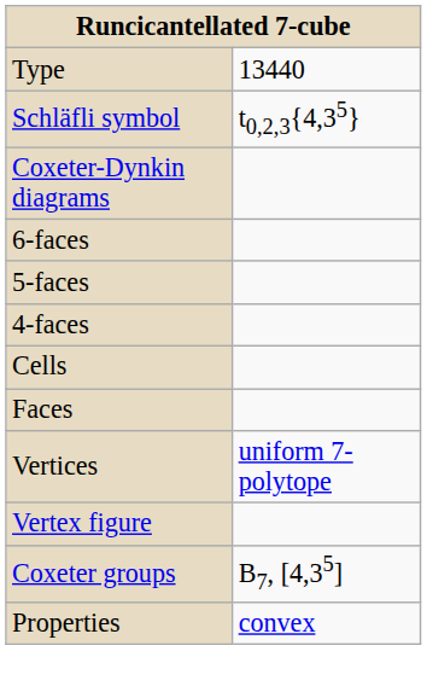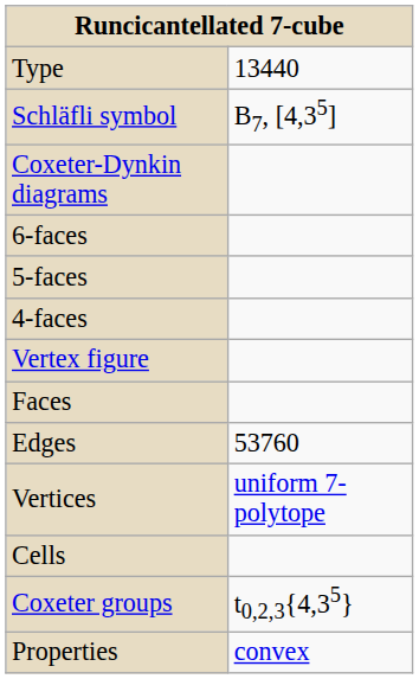 <table class="wikitable" align="right" style="margin-left:10px" width="250">
 <tr>
 <th style="background:#e7dcc3;" colspan="2">Runcicantellated 7-cube</th>
 </tr>
 <tr>
 <td style="background:#e7dcc3;">Type</td>
 <td>13440</td>
 </tr>
 <tr>
 <td style="background:#e7dcc3;"><a href='#'>Schläfli symbol</a></td>
-<td>t<sub>0,2,3</sub>{4,3<sup>5</sup>}</td>
+<td>B<sub>7</sub>, [4,3<sup>5</sup>]</td>
 </tr>
 <tr>
 <td style="background:#e7dcc3;"><a href='#'>Coxeter-Dynkin diagrams</a></td>
 <td></td>
 </tr>
 <tr>
 <td style="background:#e7dcc3;">6-faces</td>
 <td></td>
 </tr>
 <tr>
 <td style="background:#e7dcc3;">5-faces</td>
 <td></td>
 </tr>
 <tr>
 <td style="background:#e7dcc3;">4-faces</td>
 <td></td>
 </tr>
 <tr>
-<td style="background:#e7dcc3;">Cells</td>
+<td style="background:#e7dcc3;"><a href='#'>Vertex figure</a></td>
 <td></td>
 </tr>
 <tr>
 <td style="background:#e7dcc3;">Faces</td>
 <td></td>
 </tr>
 <tr>
+<td style="background:#e7dcc3;">Edges</td>
+<td>53760</td>
+</tr>
+<tr>
 <td style="background:#e7dcc3;">Vertices</td>
 <td><a href='#'>uniform 7-polytope</a></td>
 </tr>
 <tr>
-<td style="background:#e7dcc3;"><a href='#'>Vertex figure</a></td>
+<td style="background:#e7dcc3;">Cells</td>
 <td></td>
 </tr>
 <tr>
 <td style="background:#e7dcc3;"><a href='#'>Coxeter groups</a></td>
-<td>B<sub>7</sub>, [4,3<sup>5</sup>]</td>
+<td>t<sub>0,2,3</sub>{4,3<sup>5</sup>}</td>
 </tr>
 <tr>
 <td style="background:#e7dcc3;">Properties</td>
 <td><a href='#'>convex</a></td>
 </tr>
 </table>
